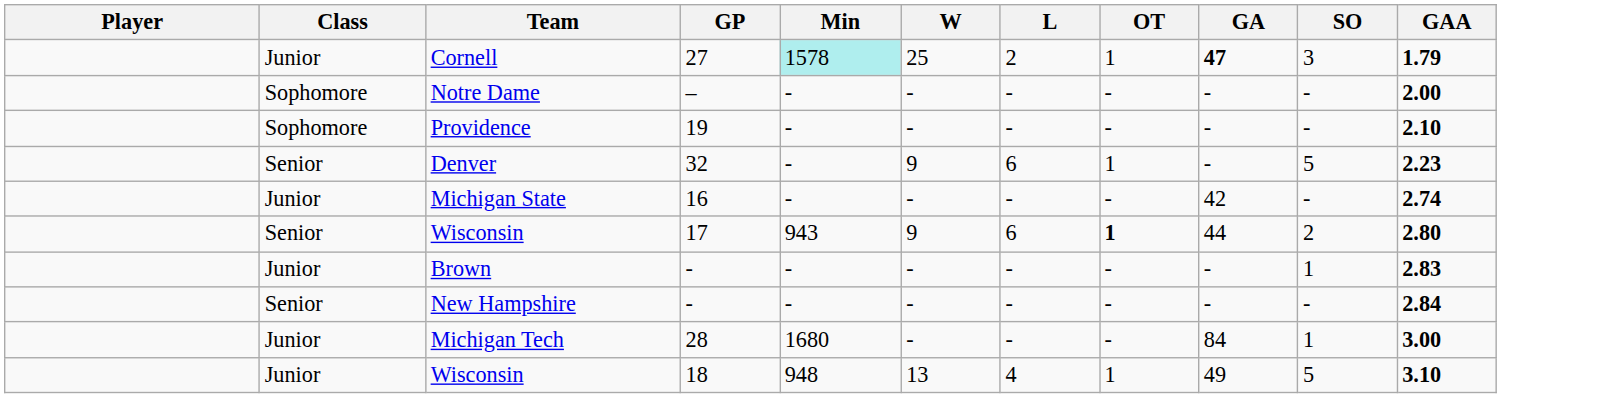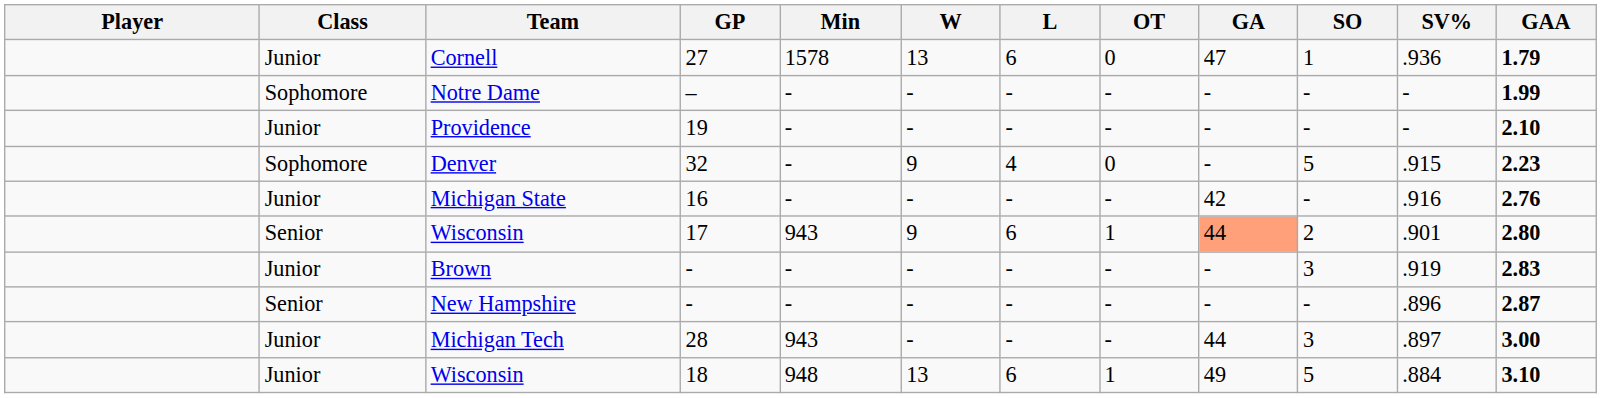 <table class="wikitable sortable">
 <tr>
 <th style="width: 11em;">Player</th>
 <th style="width: 7em;">Class</th>
 <th style="width: 11em;">Team</th>
 <th style="width: 4em;">GP</th>
 <th style="width: 5em;">Min</th>
 <th style="width: 4em;">W</th>
 <th style="width: 4em;">L</th>
 <th style="width: 4em;">OT</th>
 <th style="width: 4em;">GA</th>
 <th style="width: 4em;">SO</th>
+<th style="width: 4em;">SV%</th>
 <th style="width: 4em;">GAA</th>
 </tr>
 <tr>
 <td></td>
 <td>Junior</td>
 <td><a href='#'>Cornell</a></td>
 <td>27</td>
-<td style="background: paleturquoise;">1578</td>
-<td>25</td>
-<td>2</td>
+<td>1578</td>
+<td>13</td>
+<td>6</td>
+<td>0</td>
+<td>47</td>
 <td>1</td>
-<td><strong>47</strong></td>
-<td>3</td>
+<td>.936</td>
 <td><strong>1.79</strong></td>
 </tr>
 <tr>
 <td></td>
 <td>Sophomore</td>
 <td><a href='#'>Notre Dame</a></td>
 <td>–</td>
 <td>-</td>
 <td>-</td>
 <td>-</td>
 <td>-</td>
 <td>-</td>
 <td>-</td>
-<td><strong>2.00</strong></td>
+<td>-</td>
+<td><strong>1.99</strong></td>
 </tr>
 <tr>
 <td></td>
-<td>Sophomore</td>
+<td>Junior</td>
 <td><a href='#'>Providence</a></td>
 <td>19</td>
+<td>-</td>
 <td>-</td>
 <td>-</td>
 <td>-</td>
 <td>-</td>
 <td>-</td>
 <td>-</td>
 <td><strong>2.10</strong></td>
 </tr>
 <tr>
 <td></td>
-<td>Senior</td>
+<td>Sophomore</td>
 <td><a href='#'>Denver</a></td>
 <td>32</td>
 <td>-</td>
 <td>9</td>
-<td>6</td>
-<td>1</td>
+<td>4</td>
+<td>0</td>
 <td>-</td>
 <td>5</td>
+<td>.915</td>
 <td><strong>2.23</strong></td>
 </tr>
 <tr>
 <td></td>
 <td>Junior</td>
 <td><a href='#'>Michigan State</a></td>
 <td>16</td>
 <td>-</td>
 <td>-</td>
 <td>-</td>
 <td>-</td>
 <td>42</td>
 <td>-</td>
-<td><strong>2.74</strong></td>
+<td>.916</td>
+<td><strong>2.76</strong></td>
 </tr>
 <tr>
 <td></td>
 <td>Senior</td>
 <td><a href='#'>Wisconsin</a></td>
 <td>17</td>
 <td>943</td>
 <td>9</td>
 <td>6</td>
-<td><strong>1</strong></td>
-<td>44</td>
+<td>1</td>
+<td style="background: lightsalmon;">44</td>
 <td>2</td>
+<td>.901</td>
 <td><strong>2.80</strong></td>
 </tr>
 <tr>
 <td></td>
 <td>Junior</td>
 <td><a href='#'>Brown</a></td>
 <td>-</td>
 <td>-</td>
 <td>-</td>
 <td>-</td>
 <td>-</td>
 <td>-</td>
-<td>1</td>
+<td>3</td>
+<td>.919</td>
 <td><strong>2.83</strong></td>
 </tr>
 <tr>
 <td></td>
 <td>Senior</td>
 <td><a href='#'>New Hampshire</a></td>
 <td>-</td>
 <td>-</td>
 <td>-</td>
 <td>-</td>
 <td>-</td>
 <td>-</td>
 <td>-</td>
-<td><strong>2.84</strong></td>
+<td>.896</td>
+<td><strong>2.87</strong></td>
 </tr>
 <tr>
 <td></td>
 <td>Junior</td>
 <td><a href='#'>Michigan Tech</a></td>
 <td>28</td>
-<td>1680</td>
+<td>943</td>
 <td>-</td>
 <td>-</td>
 <td>-</td>
-<td>84</td>
-<td>1</td>
+<td>44</td>
+<td>3</td>
+<td>.897</td>
 <td><strong>3.00</strong></td>
 </tr>
 <tr>
 <td></td>
 <td>Junior</td>
 <td><a href='#'>Wisconsin</a></td>
 <td>18</td>
 <td>948</td>
 <td>13</td>
-<td>4</td>
+<td>6</td>
 <td>1</td>
 <td>49</td>
 <td>5</td>
+<td>.884</td>
 <td><strong>3.10</strong></td>
 </tr>
 </table>
